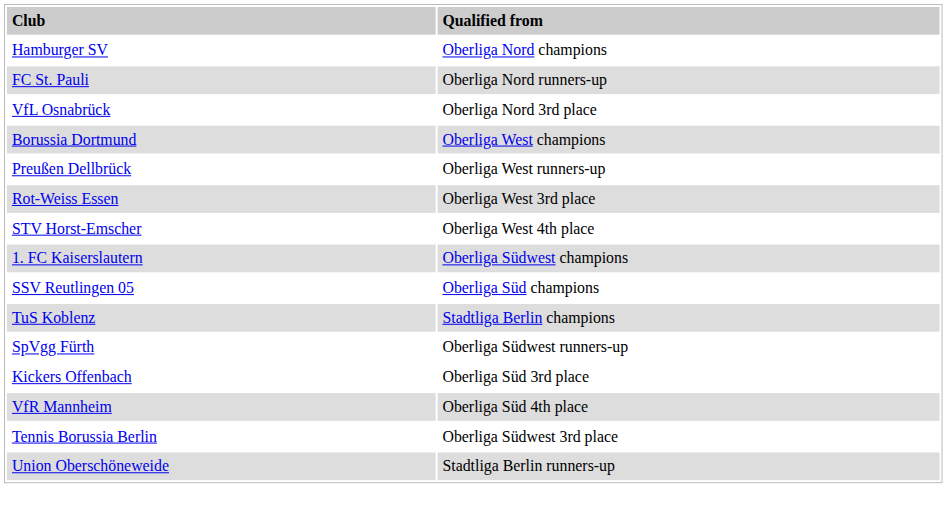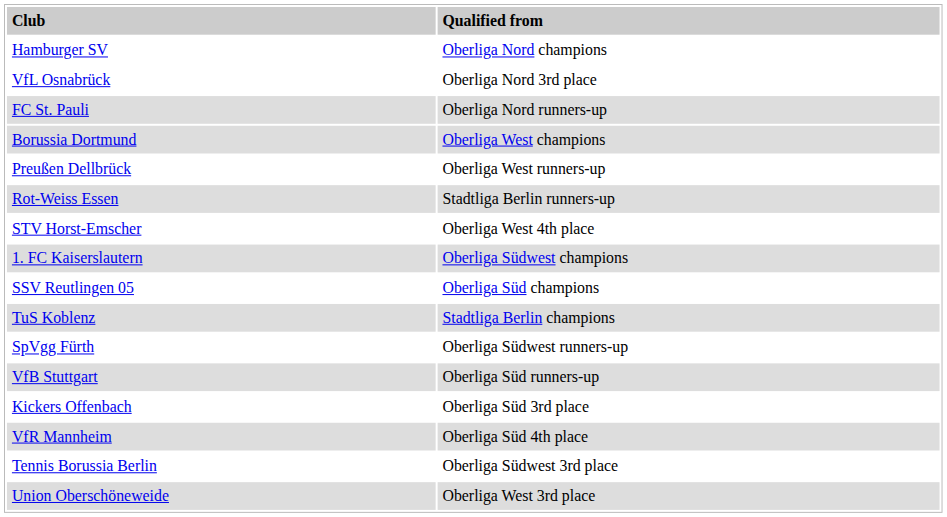 <table style="border:1px solid #bbb;background:#fff;" cellpadding="5" cellspacing="2" width="75%">
 <tr style="background:#ccc;font-weight:bold">
 <td>Club</td>
 <td>Qualified from</td>
 </tr>
 <tr>
 <td><a href='#'>Hamburger SV</a></td>
 <td><a href='#'>Oberliga Nord</a> champions</td>
 </tr>
+<tr>
+<td><a href='#'>VfL Osnabrück</a></td>
+<td>Oberliga Nord 3rd place</td>
+</tr>
 <tr style="background:#ddd">
 <td><a href='#'>FC St. Pauli</a></td>
 <td>Oberliga Nord runners-up</td>
-</tr>
-<tr>
-<td><a href='#'>VfL Osnabrück</a></td>
-<td>Oberliga Nord 3rd place</td>
 </tr>
 <tr style="background:#ddd">
 <td><a href='#'>Borussia Dortmund</a></td>
 <td><a href='#'>Oberliga West</a> champions</td>
 </tr>
 <tr>
 <td><a href='#'>Preußen Dellbrück</a></td>
 <td>Oberliga West runners-up</td>
 </tr>
 <tr style="background:#ddd">
 <td><a href='#'>Rot-Weiss Essen</a></td>
-<td>Oberliga West 3rd place</td>
+<td>Stadtliga Berlin runners-up</td>
 </tr>
 <tr>
 <td><a href='#'>STV Horst-Emscher</a></td>
 <td>Oberliga West 4th place</td>
 </tr>
 <tr style="background:#ddd">
 <td><a href='#'>1. FC Kaiserslautern</a></td>
 <td><a href='#'>Oberliga Südwest</a> champions</td>
 </tr>
 <tr>
 <td><a href='#'>SSV Reutlingen 05</a></td>
 <td><a href='#'>Oberliga Süd</a> champions</td>
 </tr>
 <tr style="background:#ddd">
 <td><a href='#'>TuS Koblenz</a></td>
 <td><a href='#'>Stadtliga Berlin</a> champions</td>
 </tr>
 <tr>
 <td><a href='#'>SpVgg Fürth</a></td>
 <td>Oberliga Südwest runners-up</td>
 </tr>
+<tr style="background:#ddd">
+<td><a href='#'>VfB Stuttgart</a></td>
+<td>Oberliga Süd runners-up</td>
+</tr>
 <tr>
 <td><a href='#'>Kickers Offenbach</a></td>
 <td>Oberliga Süd 3rd place</td>
 </tr>
 <tr style="background:#ddd">
 <td><a href='#'>VfR Mannheim</a></td>
 <td>Oberliga Süd 4th place</td>
 </tr>
 <tr>
 <td><a href='#'>Tennis Borussia Berlin</a></td>
 <td>Oberliga Südwest 3rd place</td>
 </tr>
 <tr style="background:#ddd">
 <td><a href='#'>Union Oberschöneweide</a></td>
-<td>Stadtliga Berlin runners-up</td>
+<td>Oberliga West 3rd place</td>
 </tr>
 </table>
